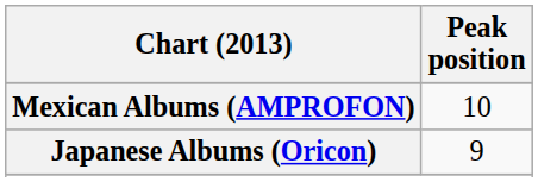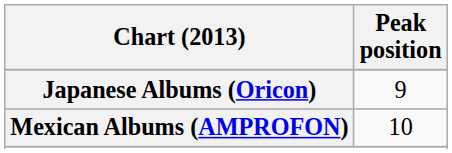 <table class="wikitable sortable plainrowheaders">
 <tr>
 <th>Chart (2013)</th>
 <th>Peak<br>position</th>
 </tr>
 <tr>
 </tr>
 <tr>
 </tr>
 <tr>
 </tr>
 <tr>
 </tr>
 <tr>
 </tr>
 <tr>
 </tr>
 <tr>
 </tr>
 <tr>
 </tr>
 <tr>
 </tr>
 <tr>
 </tr>
 <tr>
 </tr>
 <tr>
 </tr>
 <tr>
+<th scope="row">Japanese Albums (<a href='#'>Oricon</a>)</th>
+<td style="text-align:center;">9</td>
+</tr>
+<tr>
 <th scope="row">Mexican Albums (<a href='#'>AMPROFON</a>)</th>
 <td style="text-align:center;">10</td>
-</tr>
-<tr>
-<th scope="row">Japanese Albums (<a href='#'>Oricon</a>)</th>
-<td style="text-align:center;">9</td>
 </tr>
 <tr>
 </tr>
 <tr>
 </tr>
 <tr>
 </tr>
 <tr>
 </tr>
 <tr>
 </tr>
 <tr>
 </tr>
 <tr>
 </tr>
 <tr>
 </tr>
 <tr>
 </tr>
 <tr>
 </tr>
 <tr>
 </tr>
 <tr>
 </tr>
 </table>
